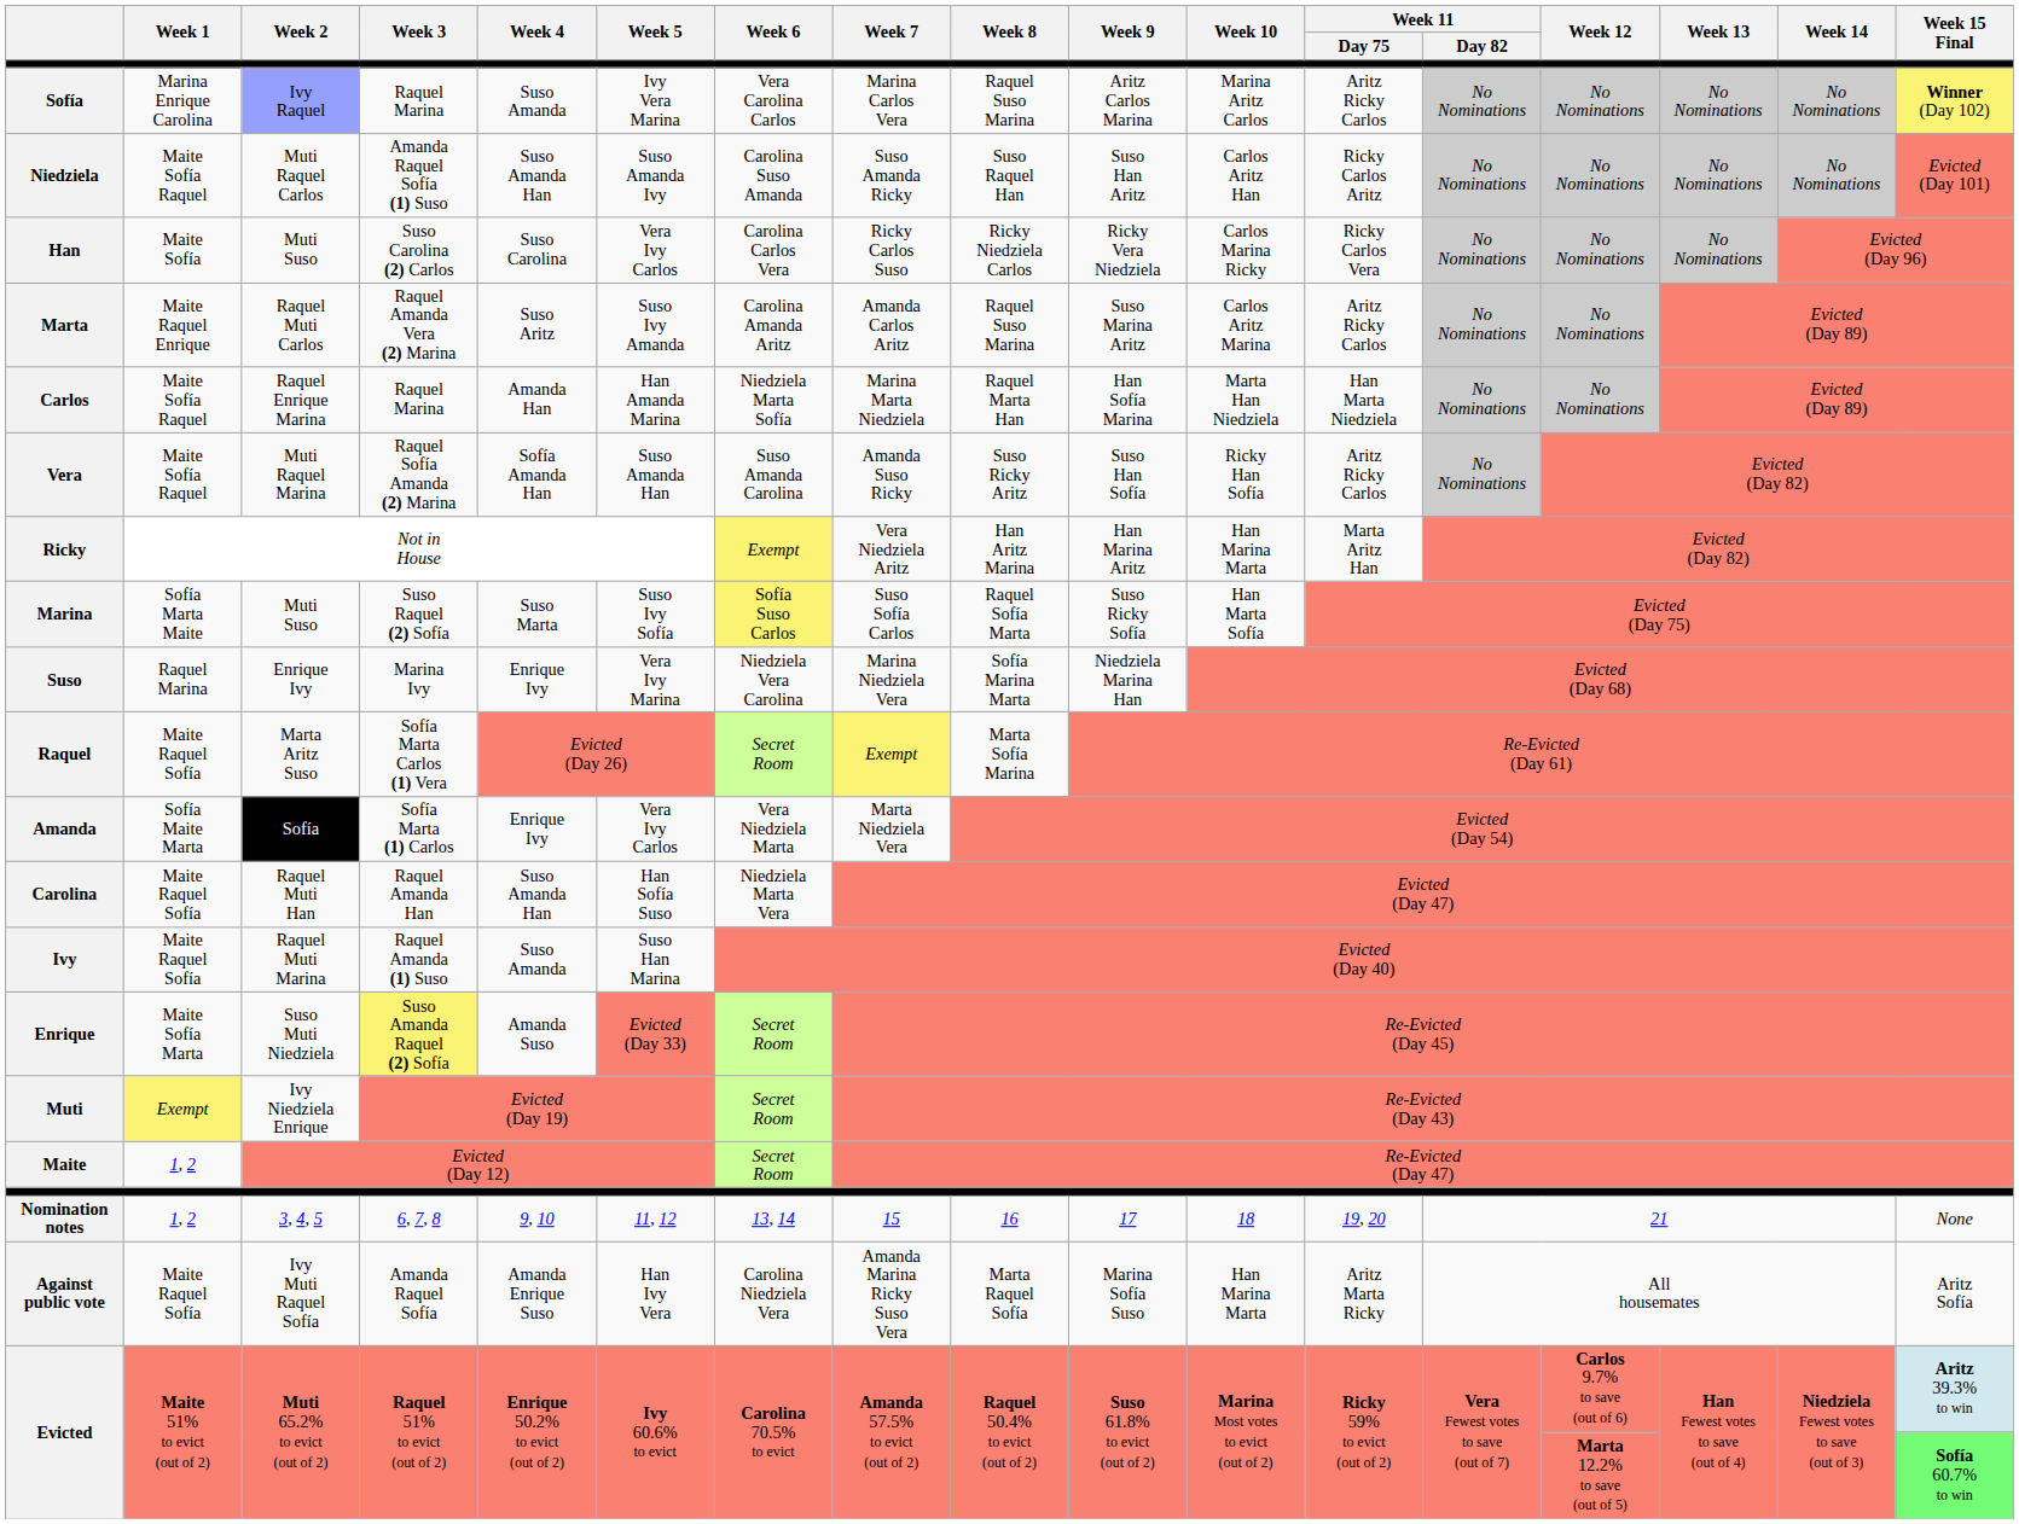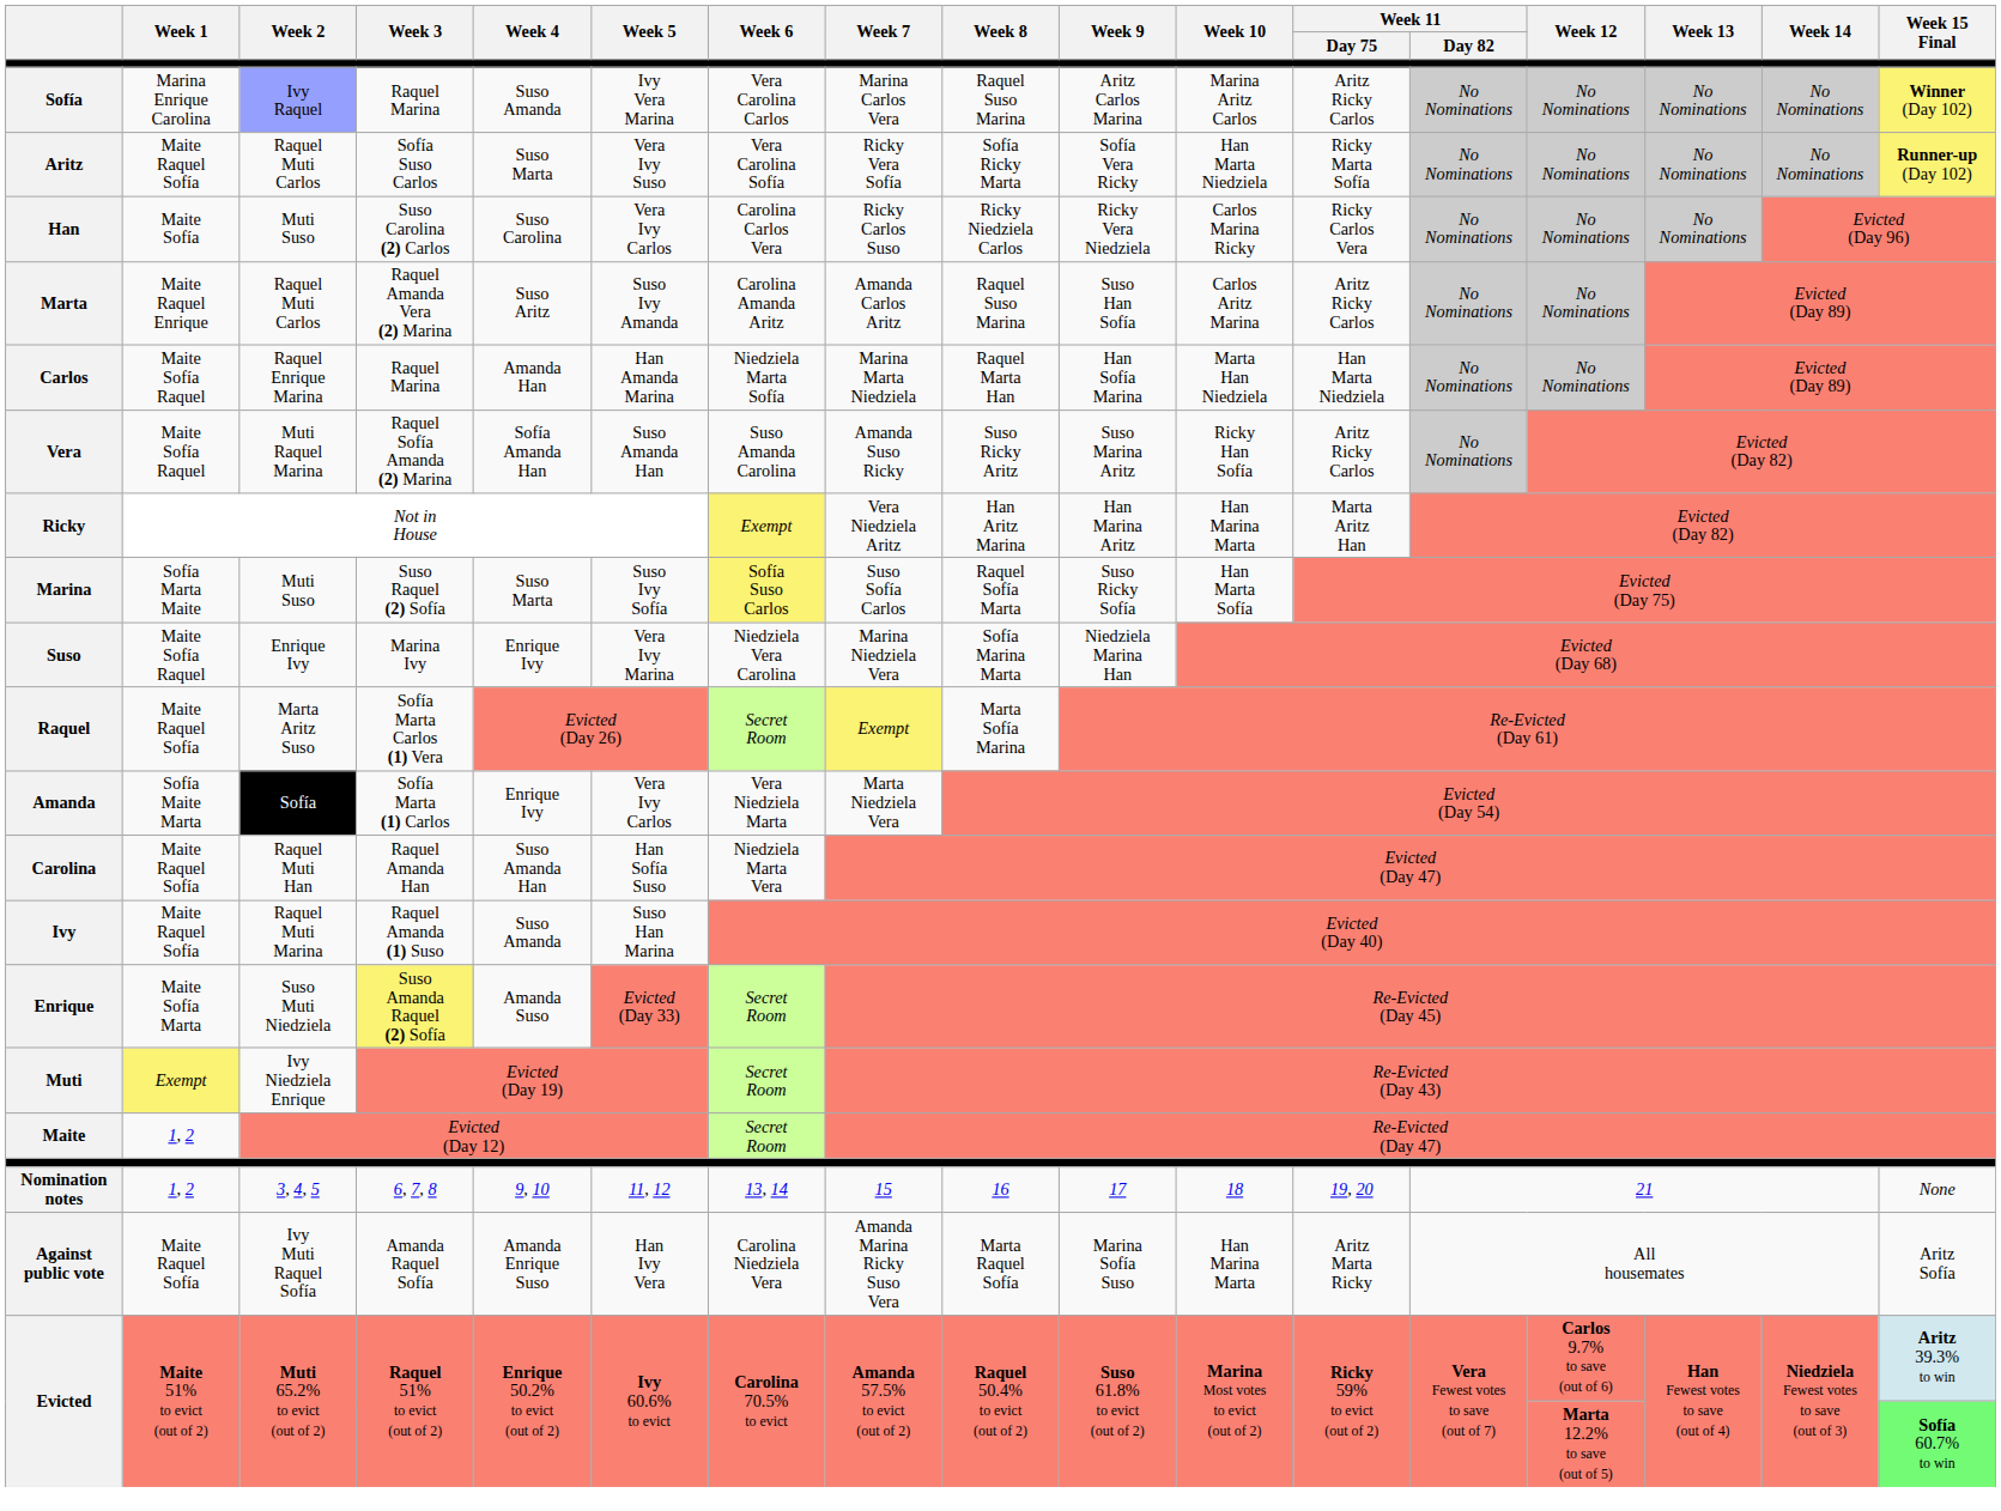 <table class="wikitable" style="width:100%; text-align:center; font-size:85%; line-height:15px;">
 <tr>
 <th rowspan=2 style="width:5%"></th>
 <th rowspan=2 style="width:5%">Week 1</th>
 <th rowspan=2 style="width:5%">Week 2</th>
 <th rowspan=2 style="width:5%">Week 3</th>
 <th rowspan=2 style="width:5%">Week 4</th>
 <th rowspan=2 style="width:5%">Week 5</th>
 <th rowspan=2 style="width:5%">Week 6</th>
 <th rowspan=2 style="width:5%">Week 7</th>
 <th rowspan=2 style="width:5%">Week 8</th>
 <th rowspan=2 style="width:5%">Week 9</th>
 <th rowspan=2 style="width:5%">Week 10</th>
 <th colspan=2 style="width:5%">Week 11</th>
 <th rowspan=2 style="width:5%">Week 12</th>
 <th rowspan=2 style="width:5%">Week 13</th>
 <th rowspan=2 style="width:5%">Week 14</th>
 <th rowspan="2" style="width:5%">Week 15<br>Final</th>
 </tr>
 <tr>
 <th style="width: 5%;">Day 75</th>
 <th style="width: 5%;">Day 82</th>
 </tr>
 <tr>
 <td colspan="17" style="background:#000"></td>
 </tr>
 <tr>
 <th>Sofía</th>
 <td>Marina<br>Enrique<br>Carolina</td>
 <td style="background:#959FFD">Ivy<br>Raquel</td>
 <td>Raquel<br>Marina<br></td>
 <td>Suso<br>Amanda</td>
 <td>Ivy<br>Vera<br>Marina</td>
 <td>Vera<br>Carolina<br>Carlos</td>
 <td>Marina<br>Carlos<br>Vera</td>
 <td>Raquel<br>Suso<br>Marina</td>
 <td>Aritz<br>Carlos<br>Marina</td>
 <td>Marina<br>Aritz<br>Carlos</td>
 <td>Aritz<br>Ricky<br>Carlos</td>
 <td style="background:#CCCCCC; text-align:center"><em>No<br>Nominations</em></td>
 <td style="background:#CCCCCC; text-align:center"><em>No<br>Nominations</em></td>
 <td style="background:#CCCCCC; text-align:center"><em>No<br>Nominations</em></td>
 <td style="background:#CCCCCC; text-align:center"><em>No<br>Nominations</em></td>
 <td style="background:#fbf373"><strong>Winner</strong><br>(Day 102)</td>
 </tr>
 <tr>
-<th>Niedziela</th>
-<td>Maite<br>Sofía<br>Raquel</td>
-<td>Muti<br>Raquel<br>Carlos</td>
-<td>Amanda<br>Raquel<br>Sofía<br><strong>(1)</strong> Suso</td>
-<td>Suso<br>Amanda<br>Han</td>
-<td>Suso<br>Amanda<br>Ivy</td>
-<td>Carolina<br>Suso<br>Amanda</td>
-<td>Suso<br>Amanda<br>Ricky</td>
-<td>Suso<br>Raquel<br>Han</td>
-<td>Suso<br>Han<br>Aritz</td>
-<td>Carlos<br>Aritz<br>Han</td>
-<td>Ricky<br>Carlos<br>Aritz</td>
+<th>Aritz</th>
+<td>Maite<br>Raquel<br>Sofía</td>
+<td>Raquel<br>Muti<br>Carlos</td>
+<td>Sofía<br>Suso<br>Carlos<br></td>
+<td>Suso<br>Marta</td>
+<td>Vera<br>Ivy<br>Suso</td>
+<td>Vera<br>Carolina<br>Sofía</td>
+<td>Ricky<br>Vera<br>Sofía</td>
+<td>Sofía<br>Ricky<br>Marta</td>
+<td>Sofía<br>Vera<br>Ricky</td>
+<td>Han<br>Marta<br>Niedziela</td>
+<td>Ricky<br>Marta<br>Sofía</td>
 <td style="background:#CCCCCC; text-align:center"><em>No<br>Nominations</em></td>
 <td style="background:#CCCCCC; text-align:center"><em>No<br>Nominations</em></td>
 <td style="background:#CCCCCC; text-align:center"><em>No<br>Nominations</em></td>
-<td style="background: #CCCCCC; text-align:center"><em>No<br>Nominations</em></td>
-<td style="background:#FA8072"><em>Evicted</em><br>(Day 101)</td>
+<td style="background:#CCCCCC; text-align:center"><em>No<br>Nominations</em></td>
+<td style="background:#fbf373"><strong>Runner-up</strong><br>(Day 102)</td>
 </tr>
 <tr>
 <th>Han</th>
 <td>Maite<br>Sofía</td>
 <td>Muti<br>Suso</td>
 <td>Suso<br>Carolina<br><strong>(2)</strong> Carlos</td>
 <td>Suso<br>Carolina</td>
 <td>Vera<br>Ivy<br>Carlos</td>
 <td>Carolina<br>Carlos<br>Vera</td>
 <td>Ricky<br>Carlos<br>Suso</td>
 <td>Ricky<br>Niedziela<br>Carlos</td>
 <td>Ricky<br>Vera<br>Niedziela</td>
 <td>Carlos<br>Marina<br>Ricky</td>
 <td>Ricky<br>Carlos<br>Vera</td>
 <td style="background:#CCCCCC; text-align:center"><em>No<br>Nominations</em></td>
 <td style="background:#CCCCCC; text-align:center"><em>No<br>Nominations</em></td>
 <td style="background:#CCCCCC; text-align:center"><em>No<br>Nominations</em></td>
 <td colspan="2" style="background:#FA8072"><em>Evicted</em><br>(Day 96)</td>
 </tr>
 <tr>
 <th>Marta</th>
 <td>Maite<br>Raquel<br>Enrique</td>
 <td>Raquel<br>Muti<br>Carlos</td>
 <td>Raquel<br>Amanda<br>Vera<br><strong>(2)</strong> Marina</td>
 <td>Suso<br>Aritz</td>
 <td>Suso<br>Ivy<br>Amanda</td>
 <td>Carolina<br>Amanda<br>Aritz</td>
 <td>Amanda<br>Carlos<br>Aritz</td>
 <td>Raquel<br>Suso<br>Marina</td>
-<td>Suso<br>Marina<br>Aritz</td>
+<td>Suso<br>Han<br>Sofía</td>
 <td>Carlos<br>Aritz<br>Marina</td>
 <td>Aritz<br>Ricky<br>Carlos</td>
 <td style="background:#CCCCCC; text-align:center"><em>No<br>Nominations</em></td>
 <td style="background:#CCCCCC; text-align:center"><em>No<br>Nominations</em></td>
 <td colspan="3" style="background:#FA8072"><em>Evicted</em><br>(Day 89)</td>
 </tr>
 <tr>
 <th>Carlos</th>
 <td>Maite<br>Sofía<br>Raquel</td>
 <td>Raquel<br>Enrique<br>Marina</td>
 <td>Raquel<br>Marina<br></td>
 <td>Amanda<br>Han</td>
 <td>Han<br>Amanda<br>Marina</td>
 <td>Niedziela<br>Marta<br>Sofía</td>
 <td>Marina<br>Marta<br>Niedziela</td>
 <td>Raquel<br>Marta<br>Han</td>
 <td>Han<br>Sofía<br>Marina</td>
 <td>Marta<br>Han<br>Niedziela</td>
 <td>Han<br>Marta<br>Niedziela</td>
 <td style="background:#CCCCCC; text-align:center"><em>No<br>Nominations</em></td>
 <td style="background:#CCCCCC; text-align:center"><em>No<br>Nominations</em></td>
 <td colspan="3" style="background:#FA8072"><em>Evicted</em><br>(Day 89)</td>
 </tr>
 <tr>
 <th>Vera</th>
 <td>Maite<br>Sofía<br>Raquel</td>
 <td>Muti<br>Raquel<br>Marina</td>
 <td>Raquel<br>Sofía<br>Amanda<br><strong>(2)</strong> Marina</td>
 <td>Sofía<br>Amanda<br>Han</td>
 <td>Suso<br>Amanda<br>Han</td>
 <td>Suso<br>Amanda<br>Carolina</td>
 <td>Amanda<br>Suso<br>Ricky</td>
 <td>Suso<br>Ricky<br>Aritz</td>
-<td>Suso<br>Han<br>Sofía</td>
+<td>Suso<br>Marina<br>Aritz</td>
 <td>Ricky<br>Han<br>Sofía</td>
 <td>Aritz<br>Ricky<br>Carlos</td>
 <td style="background:#CCCCCC; text-align:center"><em>No<br>Nominations</em></td>
 <td colspan="4" style="background:#FA8072"><em>Evicted</em><br>(Day 82)</td>
 </tr>
 <tr>
 <th>Ricky</th>
 <td colspan="5" style="background-color: white;"><em>Not in<br>House</em></td>
 <td style="background:#FBF373"><em>Exempt</em></td>
 <td>Vera<br>Niedziela<br>Aritz</td>
 <td>Han<br>Aritz<br>Marina</td>
 <td>Han<br>Marina<br>Aritz</td>
 <td>Han<br>Marina<br>Marta</td>
 <td>Marta<br>Aritz<br>Han</td>
 <td colspan="5" style="background:#FA8072"><em>Evicted</em><br>(Day 82)</td>
 </tr>
 <tr>
 <th>Marina</th>
 <td>Sofía<br>Marta<br>Maite</td>
 <td>Muti<br>Suso</td>
 <td>Suso<br>Raquel<br><strong>(2)</strong> Sofía</td>
 <td>Suso<br>Marta</td>
 <td>Suso<br>Ivy<br>Sofía</td>
 <td style="background:#FBF373">Sofía<br>Suso<br>Carlos</td>
 <td>Suso<br>Sofía<br>Carlos</td>
 <td>Raquel<br>Sofía<br>Marta</td>
 <td>Suso<br>Ricky<br>Sofía</td>
 <td>Han<br>Marta<br>Sofía</td>
 <td colspan="6" style="background:#FA8072"><em>Evicted</em><br>(Day 75)</td>
 </tr>
 <tr>
 <th>Suso</th>
-<td>Raquel<br>Marina</td>
+<td>Maite<br>Sofía<br>Raquel</td>
 <td>Enrique<br>Ivy</td>
 <td>Marina<br>Ivy<br></td>
 <td>Enrique<br>Ivy</td>
 <td>Vera<br>Ivy<br>Marina</td>
 <td>Niedziela<br>Vera<br>Carolina</td>
 <td>Marina<br>Niedziela<br>Vera</td>
 <td>Sofía<br>Marina<br>Marta</td>
 <td>Niedziela<br>Marina<br>Han</td>
 <td colspan="7" style="background:#FA8072"><em>Evicted</em><br>(Day 68)</td>
 </tr>
 <tr>
 <th>Raquel</th>
 <td>Maite<br>Raquel<br>Sofía</td>
 <td>Marta<br>Aritz<br>Suso</td>
 <td>Sofía<br>Marta<br>Carlos<br><strong>(1)</strong> Vera</td>
 <td colspan="2" style="background:salmon; text-align:center;"><em>Evicted</em><br>(Day 26)</td>
 <td style="background:#CCFF99"><em>Secret<br>Room</em></td>
 <td style="background:#FBF373"><em>Exempt</em></td>
 <td>Marta<br>Sofía<br>Marina</td>
 <td colspan="8" style="background:#FA8072"><em>Re-Evicted</em><br>(Day 61)</td>
 </tr>
 <tr>
 <th>Amanda</th>
 <td>Sofía<br>Maite<br>Marta</td>
 <td style=background:#000;color:#fff>Sofía</td>
 <td>Sofía<br>Marta<br><strong>(1)</strong> Carlos</td>
 <td>Enrique<br>Ivy</td>
 <td>Vera<br>Ivy<br>Carlos</td>
 <td>Vera<br>Niedziela<br>Marta</td>
 <td>Marta<br>Niedziela<br>Vera</td>
 <td colspan="9" style="background:#FA8072"><em>Evicted</em><br>(Day 54)</td>
 </tr>
 <tr>
 <th>Carolina</th>
 <td>Maite<br>Raquel<br>Sofía</td>
 <td>Raquel<br>Muti<br>Han</td>
 <td>Raquel<br>Amanda<br>Han</td>
 <td>Suso<br>Amanda<br>Han</td>
 <td>Han<br>Sofía<br>Suso</td>
 <td>Niedziela<br>Marta<br>Vera</td>
 <td colspan="10" style="background:#FA8072"><em>Evicted</em><br>(Day 47)</td>
 </tr>
 <tr>
 <th>Ivy</th>
 <td>Maite<br>Raquel<br>Sofía</td>
 <td>Raquel<br>Muti<br>Marina</td>
 <td>Raquel<br>Amanda<br><strong>(1)</strong> Suso</td>
 <td>Suso<br>Amanda</td>
 <td>Suso<br>Han<br>Marina</td>
 <td colspan="11" style="background:#FA8072"><em>Evicted</em><br>(Day 40)</td>
 </tr>
 <tr>
 <th>Enrique</th>
 <td>Maite<br>Sofía<br>Marta</td>
 <td>Suso<br>Muti<br>Niedziela</td>
 <td style="background:#FBF373">Suso<br>Amanda<br>Raquel<br><strong>(2)</strong> Sofía</td>
 <td>Amanda<br>Suso</td>
 <td style="background:salmon; text-align:center;"><em>Evicted</em><br>(Day 33)</td>
 <td style="background:#CCFF99"><em>Secret<br>Room</em></td>
 <td colspan="10" style="background:salmon; text-align:center;"><em>Re-Evicted</em><br>(Day 45)</td>
 </tr>
 <tr>
 <th>Muti</th>
 <td style="background:#FBF373"><em>Exempt</em></td>
 <td>Ivy<br>Niedziela<br>Enrique</td>
 <td colspan="3" style="background:salmon; text-align:center;"><em>Evicted</em><br>(Day 19)</td>
 <td style="background:#CCFF99"><em>Secret<br>Room</em></td>
 <td colspan="10" style="background:salmon; text-align:center;"><em>Re-Evicted</em><br>(Day 43)</td>
 </tr>
 <tr>
 <th>Maite</th>
 <td><em><a href='#'>1</a></em>, <em><a href='#'>2</a></em></td>
 <td colspan="4" style="background:salmon; text-align:center;"><em>Evicted</em><br>(Day 12)</td>
 <td style="background:#CCFF99"><em>Secret<br>Room</em></td>
 <td colspan="10" style="background:salmon; text-align:center;"><em>Re-Evicted</em><br>(Day 47)</td>
 </tr>
 <tr>
 <td colspan="17" style="background:#000"></td>
 </tr>
 <tr>
 <th>Nomination<br>notes</th>
 <td><em><a href='#'>1</a></em>, <em><a href='#'>2</a></em></td>
 <td><em><a href='#'>3</a></em>, <em><a href='#'>4</a></em>, <em><a href='#'>5</a></em></td>
 <td><em><a href='#'>6</a></em>, <em><a href='#'>7</a></em>, <em><a href='#'>8</a></em></td>
 <td><em><a href='#'>9</a></em>, <em><a href='#'>10</a></em></td>
 <td><em><a href='#'>11</a></em>, <em><a href='#'>12</a></em></td>
 <td><em><a href='#'>13</a></em>, <em><a href='#'>14</a></em></td>
 <td><em><a href='#'>15</a></em></td>
 <td><em><a href='#'>16</a></em></td>
 <td><em><a href='#'>17</a></em></td>
 <td><em><a href='#'>18</a></em></td>
 <td><em><a href='#'>19</a></em>, <em><a href='#'>20</a></em></td>
 <td colspan="4"><em><a href='#'>21</a></em></td>
 <td><em>None</em></td>
 </tr>
 <tr>
 <th>Against<br>public vote</th>
 <td>Maite<br>Raquel<br>Sofía</td>
 <td>Ivy<br>Muti<br>Raquel<br>Sofía</td>
 <td>Amanda<br>Raquel<br>Sofía</td>
 <td>Amanda<br>Enrique<br>Suso</td>
 <td>Han<br>Ivy<br>Vera</td>
 <td>Carolina<br>Niedziela<br>Vera</td>
 <td>Amanda<br>Marina<br>Ricky<br>Suso<br>Vera</td>
 <td>Marta<br>Raquel<br>Sofía</td>
 <td>Marina<br>Sofía<br>Suso</td>
 <td>Han<br>Marina<br>Marta</td>
 <td>Aritz<br>Marta<br>Ricky</td>
 <td colspan="4">All<br>housemates</td>
 <td>Aritz<br>Sofía</td>
 </tr>
 <tr>
 <th rowspan=2>Evicted</th>
 <td style="background:#FA8072" rowspan=2><strong>Maite</strong><br>51%<br><small>to evict<br>(out of 2)</small></td>
 <td style="background:#FA8072" rowspan=2><strong>Muti</strong><br>65.2%<br><small>to evict<br>(out of 2)</small></td>
 <td style="background:#FA8072" rowspan=2><strong>Raquel</strong><br>51%<br><small>to evict<br>(out of 2)</small></td>
 <td style="background:#FA8072" rowspan=2><strong>Enrique</strong><br>50.2%<br><small>to evict<br>(out of 2)</small></td>
 <td style="background:#FA8072" rowspan=2><strong>Ivy</strong><br>60.6%<br><small>to evict</small></td>
 <td style="background:#FA8072" rowspan=2><strong>Carolina</strong><br>70.5%<br><small>to evict</small></td>
 <td style="background:#FA8072" rowspan=2><strong>Amanda</strong><br>57.5%<br><small>to evict<br>(out of 2)</small></td>
 <td style="background:#FA8072" rowspan=2><strong>Raquel</strong><br>50.4%<br><small>to evict<br>(out of 2)</small></td>
 <td style="background:#FA8072" rowspan=2><strong>Suso</strong><br>61.8%<br><small>to evict<br>(out of 2)</small></td>
 <td style="background:#FA8072" rowspan=2><strong>Marina</strong><br><small>Most votes<br>to evict<br>(out of 2)</small></td>
 <td style="background:#FA8072" rowspan=2><strong>Ricky</strong><br>59%<br><small>to evict<br>(out of 2)</small></td>
 <td style="background:#FA8072" rowspan=2><strong>Vera</strong><br><small>Fewest votes<br>to save<br>(out of 7)</small></td>
 <td style="background:#FA8072"><strong>Carlos</strong><br>9.7%<br><small>to save<br>(out of 6)</small></td>
 <td style="background:#FA8072" rowspan=2><strong>Han</strong><br><small>Fewest votes<br>to save<br>(out of 4)</small></td>
 <td style="background:#FA8072" rowspan=2><strong>Niedziela</strong><br><small>Fewest votes<br>to save<br>(out of 3)</small></td>
 <td style="background:#D1E8EF"><strong>Aritz</strong><br>39.3%<br><small>to win</small></td>
 </tr>
 <tr>
 <td style="background:#FA8072"><strong>Marta</strong><br>12.2%<br><small>to save<br>(out of 5)</small></td>
 <td style="background:#73FB76"><strong>Sofía</strong><br>60.7%<br><small>to win</small></td>
 </tr>
 </table>
